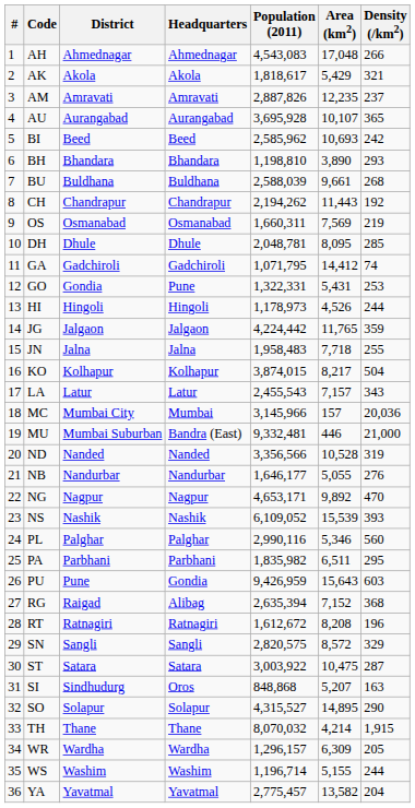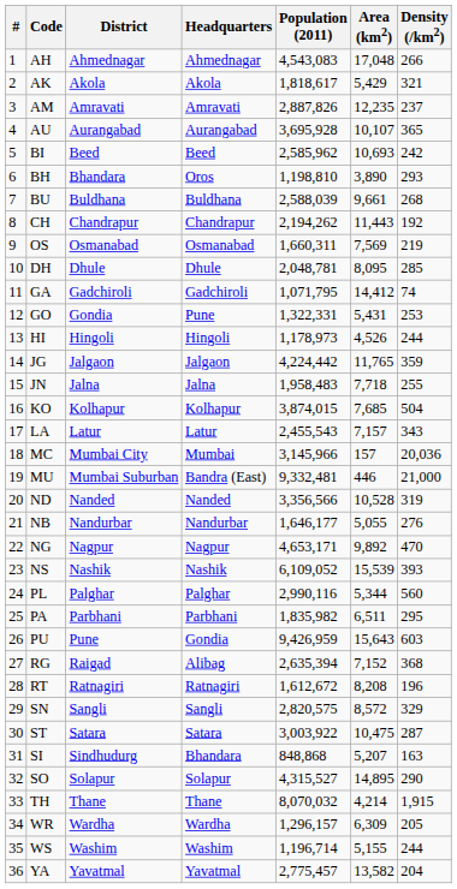 <table class="wikitable sortable">
 <tr>
 <th>#</th>
 <th>Code</th>
 <th>District</th>
 <th>Headquarters</th>
 <th>Population <br>(2011)</th>
 <th>Area <br>(km<sup>2</sup>)</th>
 <th>Density <br>(/km<sup>2</sup>)</th>
 </tr>
 <tr>
 <td>1</td>
 <td>AH</td>
 <td><a href='#'>Ahmednagar</a></td>
 <td><a href='#'>Ahmednagar</a></td>
 <td> 4,543,083</td>
 <td> 17,048</td>
 <td> 266</td>
 </tr>
 <tr>
 <td>2</td>
 <td>AK</td>
 <td><a href='#'>Akola</a></td>
 <td><a href='#'>Akola</a></td>
 <td> 1,818,617</td>
 <td> 5,429</td>
 <td> 321</td>
 </tr>
 <tr>
 <td>3</td>
 <td>AM</td>
 <td><a href='#'>Amravati</a></td>
 <td><a href='#'>Amravati</a></td>
 <td> 2,887,826</td>
 <td> 12,235</td>
 <td> 237</td>
 </tr>
 <tr>
 <td>4</td>
 <td>AU</td>
 <td><a href='#'>Aurangabad</a></td>
 <td><a href='#'>Aurangabad</a></td>
 <td> 3,695,928</td>
 <td> 10,107</td>
 <td> 365</td>
 </tr>
 <tr>
 <td>5</td>
 <td>BI</td>
 <td><a href='#'>Beed</a></td>
 <td><a href='#'>Beed</a></td>
 <td> 2,585,962</td>
 <td> 10,693</td>
 <td> 242</td>
 </tr>
 <tr>
 <td>6</td>
 <td>BH</td>
 <td><a href='#'>Bhandara</a></td>
-<td><a href='#'>Bhandara</a></td>
+<td><a href='#'>Oros</a></td>
 <td> 1,198,810</td>
 <td> 3,890</td>
 <td> 293</td>
 </tr>
 <tr>
 <td>7</td>
 <td>BU</td>
 <td><a href='#'>Buldhana</a></td>
 <td><a href='#'>Buldhana</a></td>
 <td> 2,588,039</td>
 <td> 9,661</td>
 <td> 268</td>
 </tr>
 <tr>
 <td>8</td>
 <td>CH</td>
 <td><a href='#'>Chandrapur</a></td>
 <td><a href='#'>Chandrapur</a></td>
 <td> 2,194,262</td>
 <td> 11,443</td>
 <td> 192</td>
 </tr>
 <tr>
 <td>9</td>
 <td>OS</td>
 <td><a href='#'>Osmanabad</a></td>
 <td><a href='#'>Osmanabad</a></td>
 <td> 1,660,311</td>
 <td> 7,569</td>
 <td> 219</td>
 </tr>
 <tr>
 <td>10</td>
 <td>DH</td>
 <td><a href='#'>Dhule</a></td>
 <td><a href='#'>Dhule</a></td>
 <td> 2,048,781</td>
 <td> 8,095</td>
 <td> 285</td>
 </tr>
 <tr>
 <td>11</td>
 <td>GA</td>
 <td><a href='#'>Gadchiroli</a></td>
 <td><a href='#'>Gadchiroli</a></td>
 <td> 1,071,795</td>
 <td> 14,412</td>
 <td> 74</td>
 </tr>
 <tr>
 <td>12</td>
 <td>GO</td>
 <td><a href='#'>Gondia</a></td>
 <td><a href='#'>Pune</a></td>
 <td> 1,322,331</td>
 <td> 5,431</td>
 <td> 253</td>
 </tr>
 <tr>
 <td>13</td>
 <td>HI</td>
 <td><a href='#'>Hingoli</a></td>
 <td><a href='#'>Hingoli</a></td>
 <td> 1,178,973</td>
 <td> 4,526</td>
 <td> 244</td>
 </tr>
 <tr>
 <td>14</td>
 <td>JG</td>
 <td><a href='#'>Jalgaon</a></td>
 <td><a href='#'>Jalgaon</a></td>
 <td> 4,224,442</td>
 <td> 11,765</td>
 <td> 359</td>
 </tr>
 <tr>
 <td>15</td>
 <td>JN</td>
 <td><a href='#'>Jalna</a></td>
 <td><a href='#'>Jalna</a></td>
 <td> 1,958,483</td>
 <td> 7,718</td>
 <td> 255</td>
 </tr>
 <tr>
 <td>16</td>
 <td>KO</td>
 <td><a href='#'>Kolhapur</a></td>
 <td><a href='#'>Kolhapur</a></td>
 <td> 3,874,015</td>
-<td> 8,217</td>
+<td> 7,685</td>
 <td> 504</td>
 </tr>
 <tr>
 <td>17</td>
 <td>LA</td>
 <td><a href='#'>Latur</a></td>
 <td><a href='#'>Latur</a></td>
 <td> 2,455,543</td>
 <td> 7,157</td>
 <td> 343</td>
 </tr>
 <tr>
 <td>18</td>
 <td>MC</td>
 <td><a href='#'>Mumbai City</a></td>
 <td><a href='#'>Mumbai</a></td>
 <td> 3,145,966</td>
 <td> 157</td>
 <td> 20,036</td>
 </tr>
 <tr>
 <td>19</td>
 <td>MU</td>
 <td><a href='#'>Mumbai Suburban</a></td>
 <td><a href='#'>Bandra</a> (East)</td>
 <td> 9,332,481</td>
 <td> 446</td>
 <td> 21,000</td>
 </tr>
 <tr>
 <td>20</td>
 <td>ND</td>
 <td><a href='#'>Nanded</a></td>
 <td><a href='#'>Nanded</a></td>
 <td> 3,356,566</td>
 <td> 10,528</td>
 <td> 319</td>
 </tr>
 <tr>
 <td>21</td>
 <td>NB</td>
 <td><a href='#'>Nandurbar</a></td>
 <td><a href='#'>Nandurbar</a></td>
 <td> 1,646,177</td>
 <td> 5,055</td>
 <td> 276</td>
 </tr>
 <tr>
 <td>22</td>
 <td>NG</td>
 <td><a href='#'>Nagpur</a></td>
 <td><a href='#'>Nagpur</a></td>
 <td> 4,653,171</td>
 <td> 9,892</td>
 <td> 470</td>
 </tr>
 <tr>
 <td>23</td>
 <td>NS</td>
 <td><a href='#'>Nashik</a></td>
 <td><a href='#'>Nashik</a></td>
 <td> 6,109,052</td>
 <td> 15,539</td>
 <td> 393</td>
 </tr>
 <tr>
 <td>24</td>
 <td>PL</td>
 <td><a href='#'>Palghar</a></td>
 <td><a href='#'>Palghar</a></td>
 <td> 2,990,116</td>
-<td> 5,346</td>
+<td> 5,344</td>
 <td> 560</td>
 </tr>
 <tr>
 <td>25</td>
 <td>PA</td>
 <td><a href='#'>Parbhani</a></td>
 <td><a href='#'>Parbhani</a></td>
 <td> 1,835,982</td>
 <td> 6,511</td>
 <td> 295</td>
 </tr>
 <tr>
 <td>26</td>
 <td>PU</td>
 <td><a href='#'>Pune</a></td>
 <td><a href='#'>Gondia</a></td>
 <td> 9,426,959</td>
 <td> 15,643</td>
 <td> 603</td>
 </tr>
 <tr>
 <td>27</td>
 <td>RG</td>
 <td><a href='#'>Raigad</a></td>
 <td><a href='#'>Alibag</a></td>
 <td> 2,635,394</td>
 <td> 7,152</td>
 <td> 368</td>
 </tr>
 <tr>
 <td>28</td>
 <td>RT</td>
 <td><a href='#'>Ratnagiri</a></td>
 <td><a href='#'>Ratnagiri</a></td>
 <td> 1,612,672</td>
 <td> 8,208</td>
 <td> 196</td>
 </tr>
 <tr>
 <td>29</td>
 <td>SN</td>
 <td><a href='#'>Sangli</a></td>
 <td><a href='#'>Sangli</a></td>
 <td> 2,820,575</td>
 <td> 8,572</td>
 <td> 329</td>
 </tr>
 <tr>
 <td>30</td>
 <td>ST</td>
 <td><a href='#'>Satara</a></td>
 <td><a href='#'>Satara</a></td>
 <td> 3,003,922</td>
 <td> 10,475</td>
 <td> 287</td>
 </tr>
 <tr>
 <td>31</td>
 <td>SI</td>
 <td><a href='#'>Sindhudurg</a></td>
-<td><a href='#'>Oros</a></td>
+<td><a href='#'>Bhandara</a></td>
 <td> 848,868</td>
 <td> 5,207</td>
 <td> 163</td>
 </tr>
 <tr>
 <td>32</td>
 <td>SO</td>
 <td><a href='#'>Solapur</a></td>
 <td><a href='#'>Solapur</a></td>
 <td> 4,315,527</td>
 <td> 14,895</td>
 <td> 290</td>
 </tr>
 <tr>
 <td>33</td>
 <td>TH</td>
 <td><a href='#'>Thane</a></td>
 <td><a href='#'>Thane</a></td>
 <td> 8,070,032</td>
 <td> 4,214</td>
 <td> 1,915</td>
 </tr>
 <tr>
 <td>34</td>
 <td>WR</td>
 <td><a href='#'>Wardha</a></td>
 <td><a href='#'>Wardha</a></td>
 <td> 1,296,157</td>
 <td> 6,309</td>
 <td> 205</td>
 </tr>
 <tr>
 <td>35</td>
 <td>WS</td>
 <td><a href='#'>Washim</a></td>
 <td><a href='#'>Washim</a></td>
 <td> 1,196,714</td>
 <td> 5,155</td>
 <td> 244</td>
 </tr>
 <tr>
 <td>36</td>
 <td>YA</td>
 <td><a href='#'>Yavatmal</a></td>
 <td><a href='#'>Yavatmal</a></td>
 <td> 2,775,457</td>
 <td> 13,582</td>
 <td> 204</td>
 </tr>
 </table>
